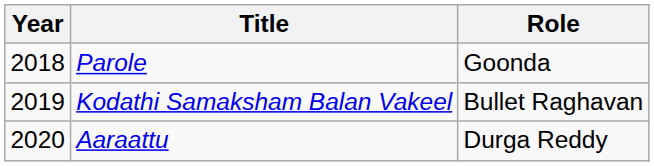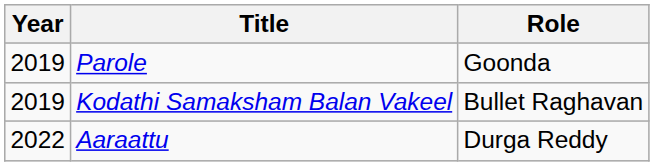 <table class= "wikitable" sortable>
 <tr>
 <th>Year</th>
 <th>Title</th>
 <th>Role</th>
 </tr>
 <tr>
-<td>2018</td>
+<td>2019</td>
 <td><em><a href='#'>Parole</a></em></td>
 <td>Goonda</td>
 </tr>
 <tr>
 <td>2019</td>
 <td><em><a href='#'>Kodathi Samaksham Balan Vakeel</a></em></td>
 <td>Bullet Raghavan</td>
 </tr>
 <tr>
-<td>2020</td>
+<td>2022</td>
 <td><a href='#'><em>Aaraattu</em></a></td>
 <td>Durga Reddy</td>
 </tr>
 </table>
